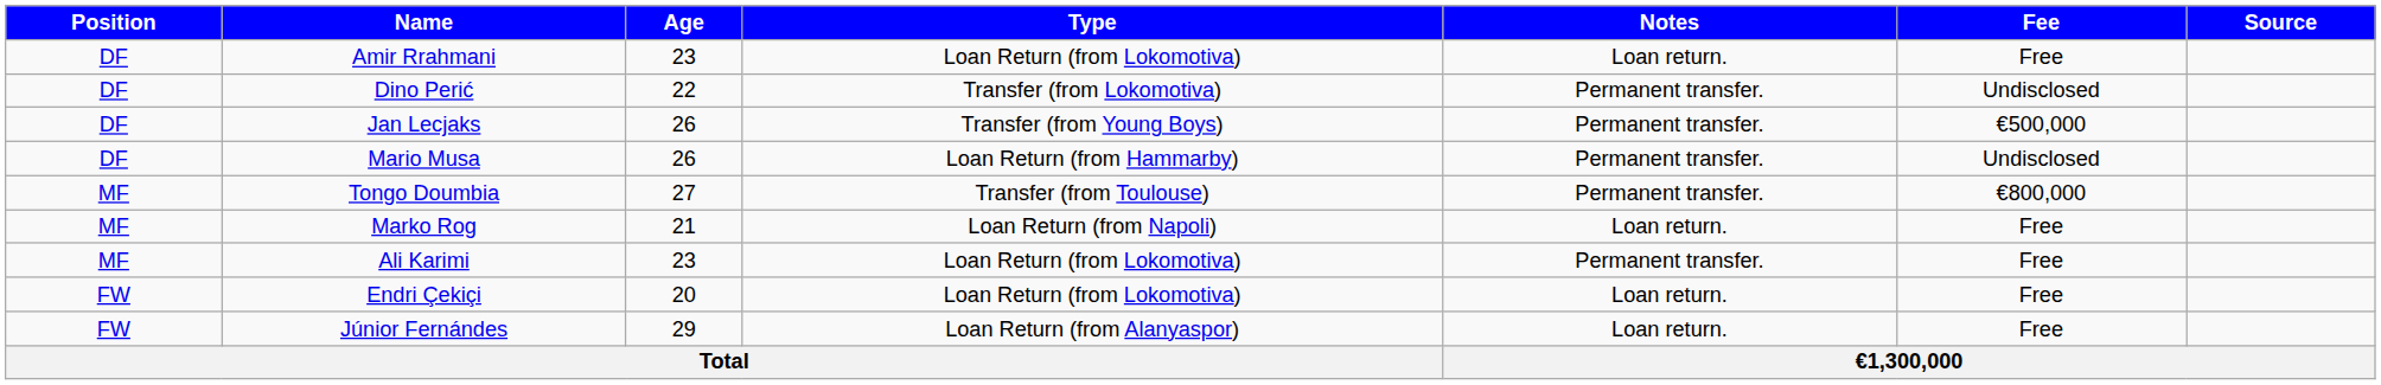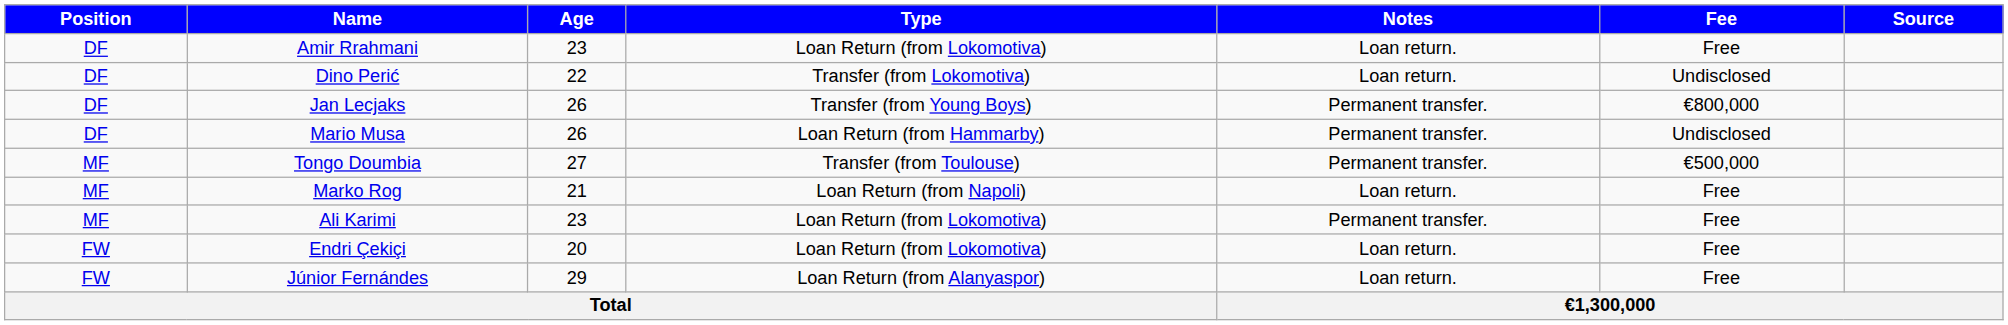 <table class="wikitable" style="text-align:center; font-size:90%; width:80%">
 <tr>
 <th style="background:#0000ff; color:white; text-align:center;">Position</th>
 <th style="background:#0000ff; color:white; text-align:center;">Name</th>
 <th style="background:#0000ff; color:white; text-align:center;">Age</th>
 <th style="background:#0000ff; color:white; text-align:center;">Type</th>
 <th style="background:#0000ff; color:white; text-align:center;">Notes</th>
 <th style="background:#0000ff; color:white; text-align:center;">Fee</th>
 <th style="background:#0000ff; color:white; text-align:center;">Source</th>
 </tr>
 <tr>
 <td><a href='#'>DF</a></td>
 <td> <a href='#'>Amir Rrahmani</a></td>
 <td>23</td>
 <td>Loan Return (from  <a href='#'>Lokomotiva</a>)</td>
 <td>Loan return.</td>
 <td>Free</td>
 <td></td>
 </tr>
 <tr>
 <td><a href='#'>DF</a></td>
 <td> <a href='#'>Dino Perić</a></td>
 <td>22</td>
 <td>Transfer (from  <a href='#'>Lokomotiva</a>)</td>
-<td>Permanent transfer.</td>
+<td>Loan return.</td>
 <td>Undisclosed</td>
 <td></td>
 </tr>
 <tr>
 <td><a href='#'>DF</a></td>
 <td> <a href='#'>Jan Lecjaks</a></td>
 <td>26</td>
 <td>Transfer (from  <a href='#'>Young Boys</a>)</td>
 <td>Permanent transfer.</td>
-<td>€500,000</td>
+<td>€800,000</td>
 <td></td>
 </tr>
 <tr>
 <td><a href='#'>DF</a></td>
 <td> <a href='#'>Mario Musa</a></td>
 <td>26</td>
 <td>Loan Return (from  <a href='#'>Hammarby</a>)</td>
 <td>Permanent transfer.</td>
 <td>Undisclosed</td>
 <td></td>
 </tr>
 <tr>
 <td><a href='#'>MF</a></td>
 <td> <a href='#'>Tongo Doumbia</a></td>
 <td>27</td>
 <td>Transfer (from  <a href='#'>Toulouse</a>)</td>
 <td>Permanent transfer.</td>
-<td>€800,000</td>
+<td>€500,000</td>
 <td></td>
 </tr>
 <tr>
 <td><a href='#'>MF</a></td>
 <td> <a href='#'>Marko Rog</a></td>
 <td>21</td>
 <td>Loan Return (from  <a href='#'>Napoli</a>)</td>
 <td>Loan return.</td>
 <td>Free</td>
 <td></td>
 </tr>
 <tr>
 <td><a href='#'>MF</a></td>
 <td> <a href='#'>Ali Karimi</a></td>
 <td>23</td>
 <td>Loan Return (from  <a href='#'>Lokomotiva</a>)</td>
 <td>Permanent transfer.</td>
 <td>Free</td>
 <td></td>
 </tr>
 <tr>
 <td><a href='#'>FW</a></td>
 <td> <a href='#'>Endri Çekiçi</a></td>
 <td>20</td>
 <td>Loan Return (from  <a href='#'>Lokomotiva</a>)</td>
 <td>Loan return.</td>
 <td>Free</td>
 <td></td>
 </tr>
 <tr>
 <td><a href='#'>FW</a></td>
 <td> <a href='#'>Júnior Fernándes</a></td>
 <td>29</td>
 <td>Loan Return (from  <a href='#'>Alanyaspor</a>)</td>
 <td>Loan return.</td>
 <td>Free</td>
 <td></td>
 </tr>
 <tr>
 <th colspan="4">Total</th>
 <th colspan="3">€1,300,000</th>
 </tr>
 </table>
